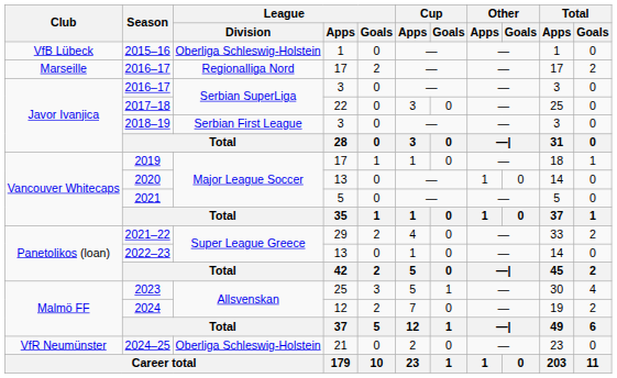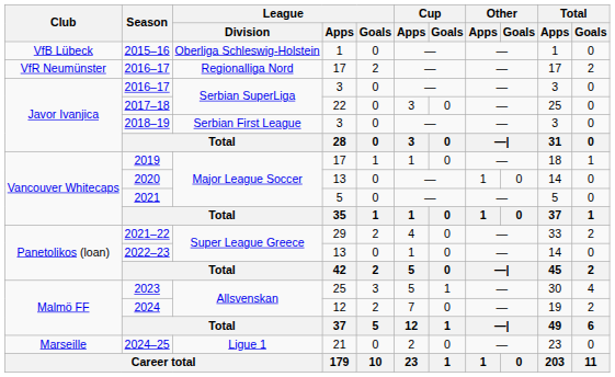 <table class="wikitable" style="text-align:center">
 <tr>
 <th rowspan="2">Club</th>
 <th rowspan="2">Season</th>
 <th colspan="3">League</th>
 <th colspan="2">Cup</th>
 <th colspan="2">Other</th>
 <th colspan="2">Total</th>
 </tr>
 <tr>
 <th>Division</th>
 <th>Apps</th>
 <th>Goals</th>
 <th>Apps</th>
 <th>Goals</th>
 <th>Apps</th>
 <th>Goals</th>
 <th>Apps</th>
 <th>Goals</th>
 </tr>
 <tr>
 <td><a href='#'>VfB Lübeck</a></td>
 <td><a href='#'>2015–16</a></td>
 <td><a href='#'>Oberliga Schleswig-Holstein</a></td>
 <td>1</td>
 <td>0</td>
 <td colspan="2">—</td>
 <td colspan="2">—</td>
 <td>1</td>
 <td>0</td>
 </tr>
 <tr>
-<td><a href='#'>Marseille</a></td>
+<td><a href='#'>VfR Neumünster</a></td>
 <td><a href='#'>2016–17</a></td>
 <td><a href='#'>Regionalliga Nord</a></td>
 <td>17</td>
 <td>2</td>
 <td colspan="2">—</td>
 <td colspan="2">—</td>
 <td>17</td>
 <td>2</td>
 </tr>
 <tr>
 <td rowspan="4"><a href='#'>Javor Ivanjica</a></td>
 <td><a href='#'>2016–17</a></td>
 <td rowspan="2"><a href='#'>Serbian SuperLiga</a></td>
 <td>3</td>
 <td>0</td>
 <td colspan="2">—</td>
 <td colspan="2">—</td>
 <td>3</td>
 <td>0</td>
 </tr>
 <tr>
 <td><a href='#'>2017–18</a></td>
 <td>22</td>
 <td>0</td>
 <td>3</td>
 <td>0</td>
 <td colspan="2">—</td>
 <td>25</td>
 <td>0</td>
 </tr>
 <tr>
 <td><a href='#'>2018–19</a></td>
 <td><a href='#'>Serbian First League</a></td>
 <td>3</td>
 <td>0</td>
 <td colspan="2">—</td>
 <td colspan="2">—</td>
 <td>3</td>
 <td>0</td>
 </tr>
 <tr>
 <th colspan="2">Total</th>
 <th>28</th>
 <th>0</th>
 <th>3</th>
 <th>0</th>
 <th colspan="2">—|</th>
 <th>31</th>
 <th>0</th>
 </tr>
 <tr>
 <td rowspan="4"><a href='#'>Vancouver Whitecaps</a></td>
 <td><a href='#'>2019</a></td>
 <td rowspan="3"><a href='#'>Major League Soccer</a></td>
 <td>17</td>
 <td>1</td>
 <td>1</td>
 <td>0</td>
 <td colspan="2">—</td>
 <td>18</td>
 <td>1</td>
 </tr>
 <tr>
 <td><a href='#'>2020</a></td>
 <td>13</td>
 <td>0</td>
 <td colspan="2">—</td>
 <td>1</td>
 <td>0</td>
 <td>14</td>
 <td>0</td>
 </tr>
 <tr>
 <td><a href='#'>2021</a></td>
 <td>5</td>
 <td>0</td>
 <td colspan="2">—</td>
 <td colspan="2">—</td>
 <td>5</td>
 <td>0</td>
 </tr>
 <tr>
 <th colspan="2">Total</th>
 <th>35</th>
 <th>1</th>
 <th>1</th>
 <th>0</th>
 <th>1</th>
 <th>0</th>
 <th>37</th>
 <th>1</th>
 </tr>
 <tr>
 <td rowspan="3"><a href='#'>Panetolikos</a> (loan)</td>
 <td><a href='#'>2021–22</a></td>
 <td rowspan="2"><a href='#'>Super League Greece</a></td>
 <td>29</td>
 <td>2</td>
 <td>4</td>
 <td>0</td>
 <td colspan="2">—</td>
 <td>33</td>
 <td>2</td>
 </tr>
 <tr>
 <td><a href='#'>2022–23</a></td>
 <td>13</td>
 <td>0</td>
 <td>1</td>
 <td>0</td>
 <td colspan="2">—</td>
 <td>14</td>
 <td>0</td>
 </tr>
 <tr>
 <th colspan="2">Total</th>
 <th>42</th>
 <th>2</th>
 <th>5</th>
 <th>0</th>
 <th colspan="2">—|</th>
 <th>45</th>
 <th>2</th>
 </tr>
 <tr>
 <td rowspan="3"><a href='#'>Malmö FF</a></td>
 <td><a href='#'>2023</a></td>
 <td rowspan="2"><a href='#'>Allsvenskan</a></td>
 <td>25</td>
 <td>3</td>
 <td>5</td>
 <td>1</td>
 <td colspan="2">—</td>
 <td>30</td>
 <td>4</td>
 </tr>
 <tr>
 <td><a href='#'>2024</a></td>
 <td>12</td>
 <td>2</td>
 <td>7</td>
 <td>0</td>
 <td colspan="2">—</td>
 <td>19</td>
 <td>2</td>
 </tr>
 <tr>
 <th colspan="2">Total</th>
 <th>37</th>
 <th>5</th>
 <th>12</th>
 <th>1</th>
 <th colspan="2">—|</th>
 <th>49</th>
 <th>6</th>
 </tr>
 <tr>
-<td><a href='#'>VfR Neumünster</a></td>
+<td><a href='#'>Marseille</a></td>
 <td><a href='#'>2024–25</a></td>
-<td><a href='#'>Oberliga Schleswig-Holstein</a></td>
+<td><a href='#'>Ligue 1</a></td>
 <td>21</td>
 <td>0</td>
 <td>2</td>
 <td>0</td>
 <td colspan="2">—</td>
 <td>23</td>
 <td>0</td>
 </tr>
 <tr>
 <th colspan="3">Career total</th>
 <th>179</th>
 <th>10</th>
 <th>23</th>
 <th>1</th>
 <th>1</th>
 <th>0</th>
 <th>203</th>
 <th>11</th>
 </tr>
 </table>
